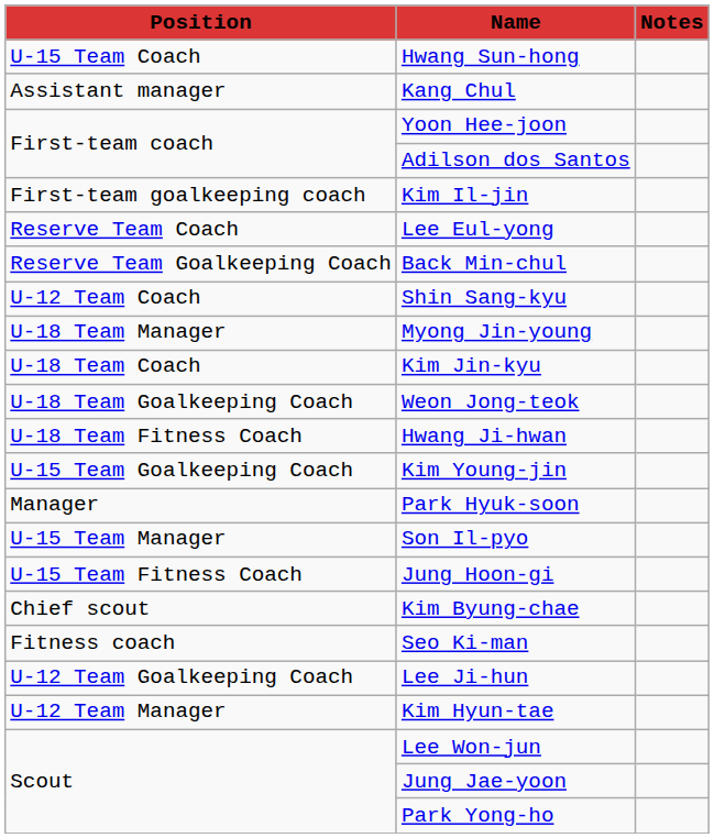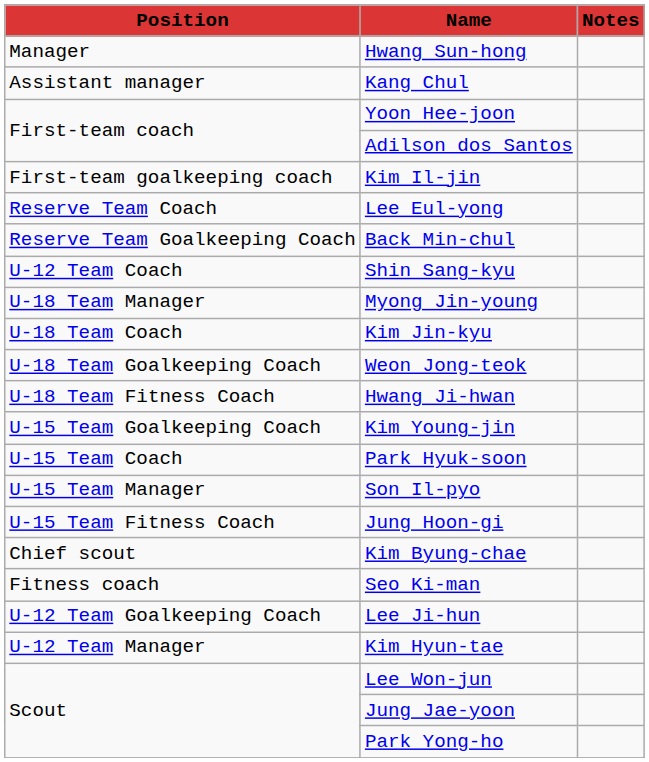 <table class="wikitable">
 <tr>
 <th style="color:#000000; background:#DC3535;">Position</th>
 <th style="color:#000000; background:#DC3535;">Name</th>
 <th style="color:#000000; background:#DC3535;">Notes</th>
 </tr>
 <tr>
-<td><a href='#'>U-15 Team</a> Coach</td>
+<td>Manager</td>
 <td> <a href='#'>Hwang Sun-hong</a></td>
 <td></td>
 </tr>
 <tr>
 <td>Assistant manager</td>
 <td> <a href='#'>Kang Chul</a></td>
 <td></td>
 </tr>
 <tr>
 <td rowspan="2">First-team coach</td>
 <td> <a href='#'>Yoon Hee-joon</a></td>
 <td></td>
 </tr>
 <tr>
 <td> <a href='#'>Adilson dos Santos</a></td>
 <td></td>
 </tr>
 <tr>
 <td>First-team goalkeeping coach</td>
 <td> <a href='#'>Kim Il-jin</a></td>
 <td></td>
 </tr>
 <tr>
 <td><a href='#'>Reserve Team</a> Coach</td>
 <td> <a href='#'>Lee Eul-yong</a></td>
 <td></td>
 </tr>
 <tr>
 <td><a href='#'>Reserve Team</a> Goalkeeping Coach</td>
 <td> <a href='#'>Back Min-chul</a></td>
 <td></td>
 </tr>
 <tr>
 <td><a href='#'>U-12 Team</a> Coach</td>
 <td> <a href='#'>Shin Sang-kyu</a></td>
 <td></td>
 </tr>
 <tr>
 <td><a href='#'>U-18 Team</a> Manager</td>
 <td> <a href='#'>Myong Jin-young</a></td>
 <td></td>
 </tr>
 <tr>
 <td><a href='#'>U-18 Team</a> Coach</td>
 <td> <a href='#'>Kim Jin-kyu</a></td>
 <td></td>
 </tr>
 <tr>
 <td><a href='#'>U-18 Team</a> Goalkeeping Coach</td>
 <td> <a href='#'>Weon Jong-teok</a></td>
 <td></td>
 </tr>
 <tr>
 <td><a href='#'>U-18 Team</a> Fitness Coach</td>
 <td> <a href='#'>Hwang Ji-hwan</a></td>
 <td></td>
 </tr>
 <tr>
 <td><a href='#'>U-15 Team</a> Goalkeeping Coach</td>
 <td> <a href='#'>Kim Young-jin</a></td>
 <td></td>
 </tr>
 <tr>
-<td>Manager</td>
+<td><a href='#'>U-15 Team</a> Coach</td>
 <td> <a href='#'>Park Hyuk-soon</a></td>
 <td></td>
 </tr>
 <tr>
 <td><a href='#'>U-15 Team</a> Manager</td>
 <td> <a href='#'>Son Il-pyo</a></td>
 <td></td>
 </tr>
 <tr>
 <td><a href='#'>U-15 Team</a> Fitness Coach</td>
 <td> <a href='#'>Jung Hoon-gi</a></td>
 <td></td>
 </tr>
 <tr>
 <td>Chief scout</td>
 <td> <a href='#'>Kim Byung-chae</a></td>
 <td></td>
 </tr>
 <tr>
 <td>Fitness coach</td>
 <td> <a href='#'>Seo Ki-man</a></td>
 <td></td>
 </tr>
 <tr>
 <td><a href='#'>U-12 Team</a> Goalkeeping Coach</td>
 <td> <a href='#'>Lee Ji-hun</a></td>
 <td></td>
 </tr>
 <tr>
 <td><a href='#'>U-12 Team</a> Manager</td>
 <td> <a href='#'>Kim Hyun-tae</a></td>
 <td></td>
 </tr>
 <tr>
 <td rowspan="3">Scout</td>
 <td> <a href='#'>Lee Won-jun</a></td>
 <td></td>
 </tr>
 <tr>
 <td> <a href='#'>Jung Jae-yoon</a></td>
 <td></td>
 </tr>
 <tr>
 <td> <a href='#'>Park Yong-ho</a></td>
 <td></td>
 </tr>
 <tr>
 </tr>
 </table>
